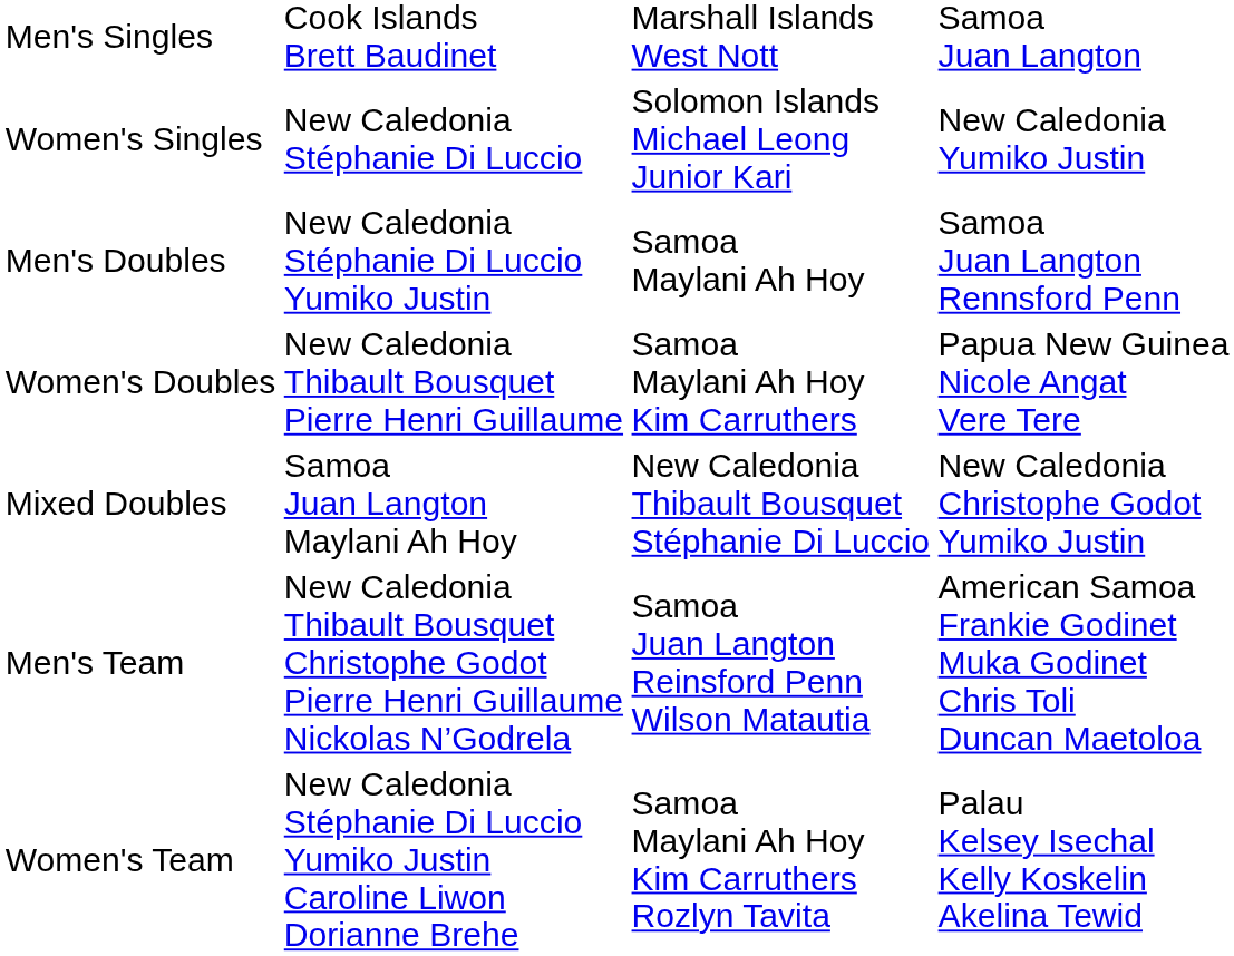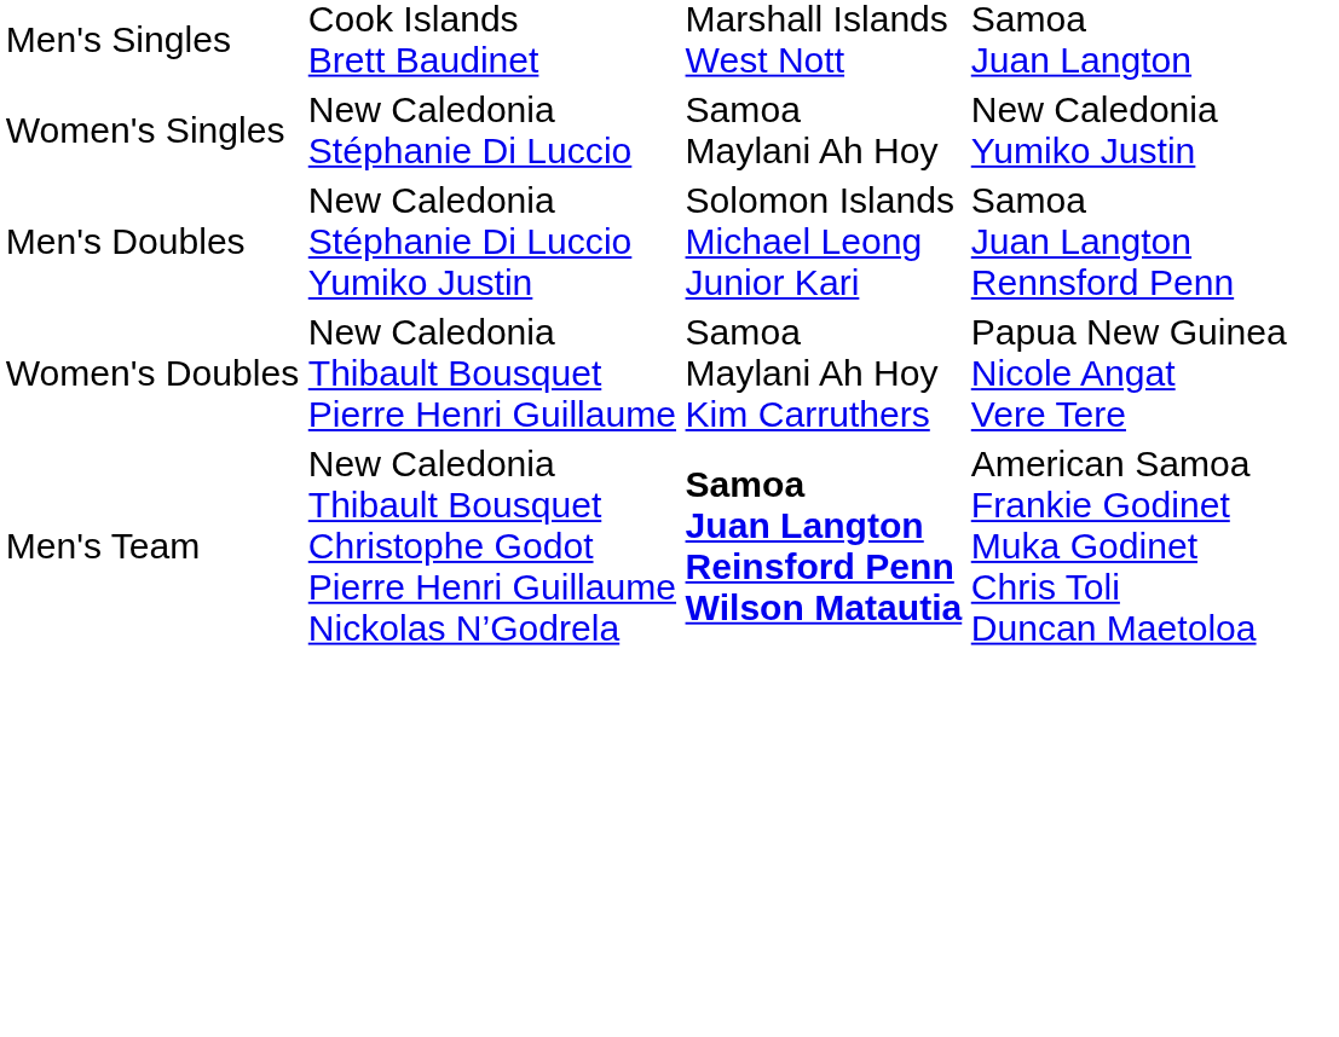 <table>
 <tr>
 <td>Men's Singles</td>
 <td> Cook Islands<br><a href='#'>Brett Baudinet</a></td>
 <td> Marshall Islands<br><a href='#'>West Nott</a></td>
 <td> Samoa<br><a href='#'>Juan Langton</a></td>
 </tr>
 <tr>
 <td>Women's Singles</td>
 <td> New Caledonia<br><a href='#'>Stéphanie Di Luccio</a></td>
-<td> Solomon Islands<br><a href='#'>Michael Leong</a><br><a href='#'>Junior Kari</a></td>
+<td> Samoa<br>Maylani Ah Hoy</td>
 <td> New Caledonia<br><a href='#'>Yumiko Justin</a></td>
 </tr>
 <tr>
 <td>Men's Doubles</td>
 <td> New Caledonia<br><a href='#'>Stéphanie Di Luccio</a><br><a href='#'>Yumiko Justin</a></td>
-<td> Samoa<br>Maylani Ah Hoy</td>
+<td> Solomon Islands<br><a href='#'>Michael Leong</a><br><a href='#'>Junior Kari</a></td>
 <td> Samoa<br><a href='#'>Juan Langton</a><br><a href='#'>Rennsford Penn</a></td>
 </tr>
 <tr>
 <td>Women's Doubles</td>
 <td> New Caledonia<br><a href='#'>Thibault Bousquet</a><br><a href='#'>Pierre Henri Guillaume</a></td>
 <td> Samoa<br>Maylani Ah Hoy<br><a href='#'>Kim Carruthers</a></td>
 <td> Papua New Guinea<br><a href='#'>Nicole Angat</a><br><a href='#'>Vere Tere</a></td>
 </tr>
 <tr>
-<td>Mixed Doubles</td>
-<td> Samoa<br><a href='#'>Juan Langton</a><br>Maylani Ah Hoy</td>
-<td> New Caledonia<br><a href='#'>Thibault Bousquet</a><br><a href='#'>Stéphanie Di Luccio</a></td>
-<td> New Caledonia<br><a href='#'>Christophe Godot</a><br><a href='#'>Yumiko Justin</a></td>
-</tr>
-<tr>
 <td>Men's Team</td>
 <td> New Caledonia<br><a href='#'>Thibault Bousquet</a><br><a href='#'>Christophe Godot</a><br><a href='#'>Pierre Henri Guillaume</a><br><a href='#'>Nickolas N’Godrela</a></td>
-<td> Samoa<br><a href='#'>Juan Langton</a><br><a href='#'>Reinsford Penn</a><br><a href='#'>Wilson Matautia</a></td>
+<td><strong> Samoa<br><a href='#'>Juan Langton</a><br><a href='#'>Reinsford Penn</a><br><a href='#'>Wilson Matautia</a></strong></td>
 <td> American Samoa<br><a href='#'>Frankie Godinet</a><br><a href='#'>Muka Godinet</a><br><a href='#'>Chris Toli</a><br><a href='#'>Duncan Maetoloa</a></td>
 </tr>
-<tr>
-<td>Women's Team</td>
-<td> New Caledonia<br><a href='#'>Stéphanie Di Luccio</a><br><a href='#'>Yumiko Justin</a><br><a href='#'>Caroline Liwon</a><br><a href='#'>Dorianne Brehe</a></td>
-<td> Samoa<br>Maylani Ah Hoy<br><a href='#'>Kim Carruthers</a><br><a href='#'>Rozlyn Tavita</a></td>
-<td> Palau<br><a href='#'>Kelsey Isechal</a><br><a href='#'>Kelly Koskelin</a><br><a href='#'>Akelina Tewid</a></td>
-</tr>
 </table>
